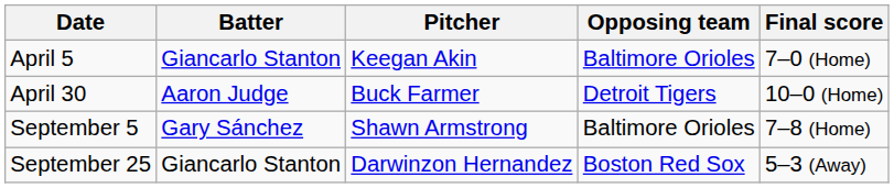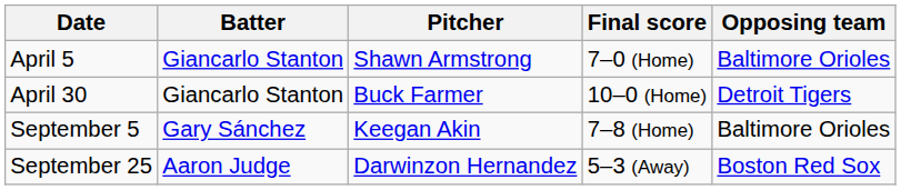 <table class="wikitable">
 <tr>
 <th>Date</th>
 <th>Batter</th>
 <th>Pitcher</th>
+<th>Final score</th>
 <th>Opposing team</th>
-<th>Final score</th>
 </tr>
 <tr>
 <td>April 5</td>
 <td><a href='#'>Giancarlo Stanton</a></td>
-<td><a href='#'>Keegan Akin</a></td>
+<td><a href='#'>Shawn Armstrong</a></td>
+<td>7–0 <small>(Home)</small></td>
 <td><a href='#'>Baltimore Orioles</a></td>
-<td>7–0 <small>(Home)</small></td>
 </tr>
 <tr>
 <td>April 30</td>
-<td><a href='#'>Aaron Judge</a></td>
+<td>Giancarlo Stanton</td>
 <td><a href='#'>Buck Farmer</a></td>
+<td>10–0 <small>(Home)</small></td>
 <td><a href='#'>Detroit Tigers</a></td>
-<td>10–0 <small>(Home)</small></td>
 </tr>
 <tr>
 <td>September 5</td>
 <td><a href='#'>Gary Sánchez</a></td>
-<td><a href='#'>Shawn Armstrong</a></td>
+<td><a href='#'>Keegan Akin</a></td>
+<td>7–8 <small>(Home)</small></td>
 <td>Baltimore Orioles</td>
-<td>7–8 <small>(Home)</small></td>
 </tr>
 <tr>
 <td>September 25</td>
-<td>Giancarlo Stanton</td>
+<td><a href='#'>Aaron Judge</a></td>
 <td><a href='#'>Darwinzon Hernandez</a></td>
+<td>5–3 <small>(Away)</small></td>
 <td><a href='#'>Boston Red Sox</a></td>
-<td>5–3 <small>(Away)</small></td>
 </tr>
 </table>
